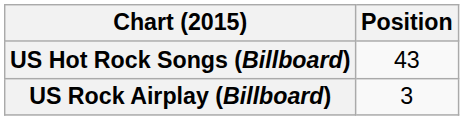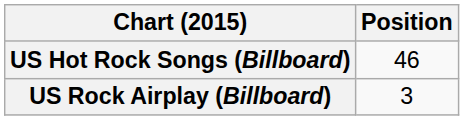 <table class="wikitable plainrowheaders sortable" style="text-align:center;">
 <tr>
 <th>Chart (2015)</th>
 <th>Position</th>
 </tr>
 <tr>
 <th scope="row">US Hot Rock Songs (<em>Billboard</em>)</th>
-<td>43</td>
+<td>46</td>
 </tr>
 <tr>
 <th scope="row">US Rock Airplay (<em>Billboard</em>)</th>
 <td>3</td>
 </tr>
 </table>
